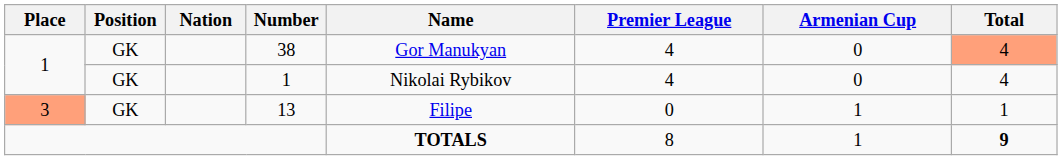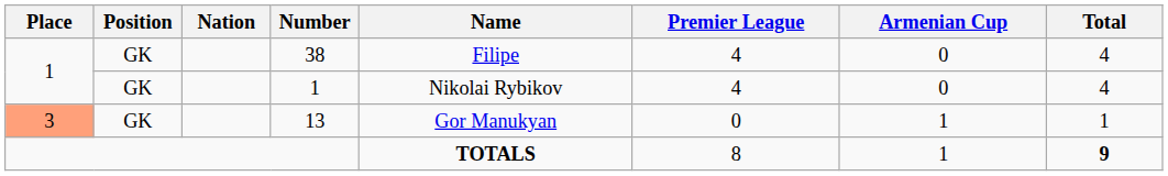 <table class="wikitable" style="font-size: 95%; text-align: center;">
 <tr>
 <th width=60>Place</th>
 <th width=60>Position</th>
 <th width=60>Nation</th>
 <th width=60>Number</th>
 <th width=200>Name</th>
 <th width=150><a href='#'>Premier League</a></th>
 <th width=150><a href='#'>Armenian Cup</a></th>
 <th width=80><strong>Total</strong></th>
 </tr>
 <tr>
 <td rowspan="2">1</td>
 <td>GK</td>
 <td></td>
 <td>38</td>
-<td><a href='#'>Gor Manukyan</a></td>
+<td><a href='#'>Filipe</a></td>
 <td>4</td>
 <td>0</td>
-<td style="background: lightsalmon;">4</td>
+<td>4</td>
 </tr>
 <tr>
 <td>GK</td>
 <td></td>
 <td>1</td>
 <td>Nikolai Rybikov</td>
 <td>4</td>
 <td>0</td>
 <td>4</td>
 </tr>
 <tr>
 <td style="background: lightsalmon;">3</td>
 <td>GK</td>
 <td></td>
 <td>13</td>
-<td><a href='#'>Filipe</a></td>
+<td><a href='#'>Gor Manukyan</a></td>
 <td>0</td>
 <td>1</td>
 <td>1</td>
 </tr>
 <tr>
 <td colspan="4"></td>
 <td><strong>TOTALS</strong></td>
 <td>8</td>
 <td>1</td>
 <td><strong>9</strong></td>
 </tr>
 </table>
